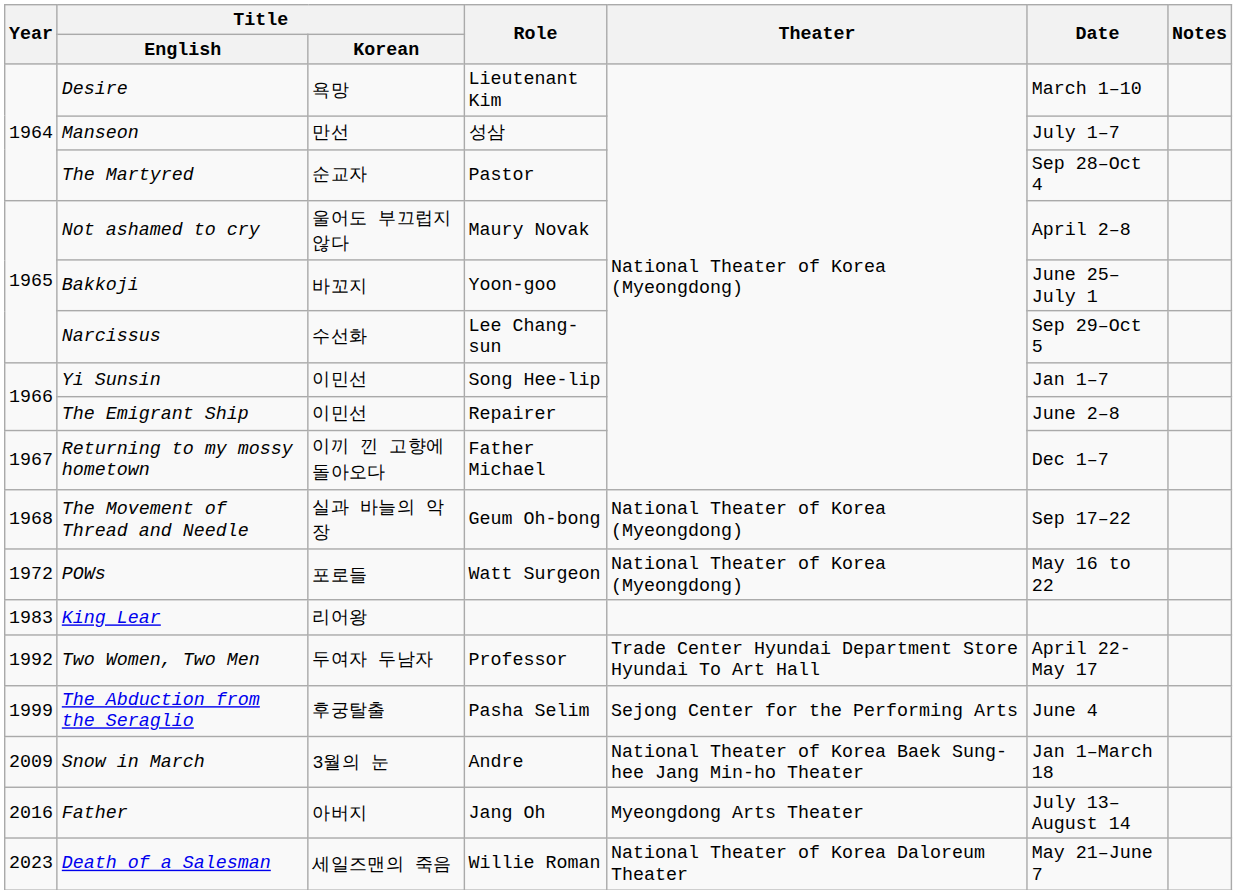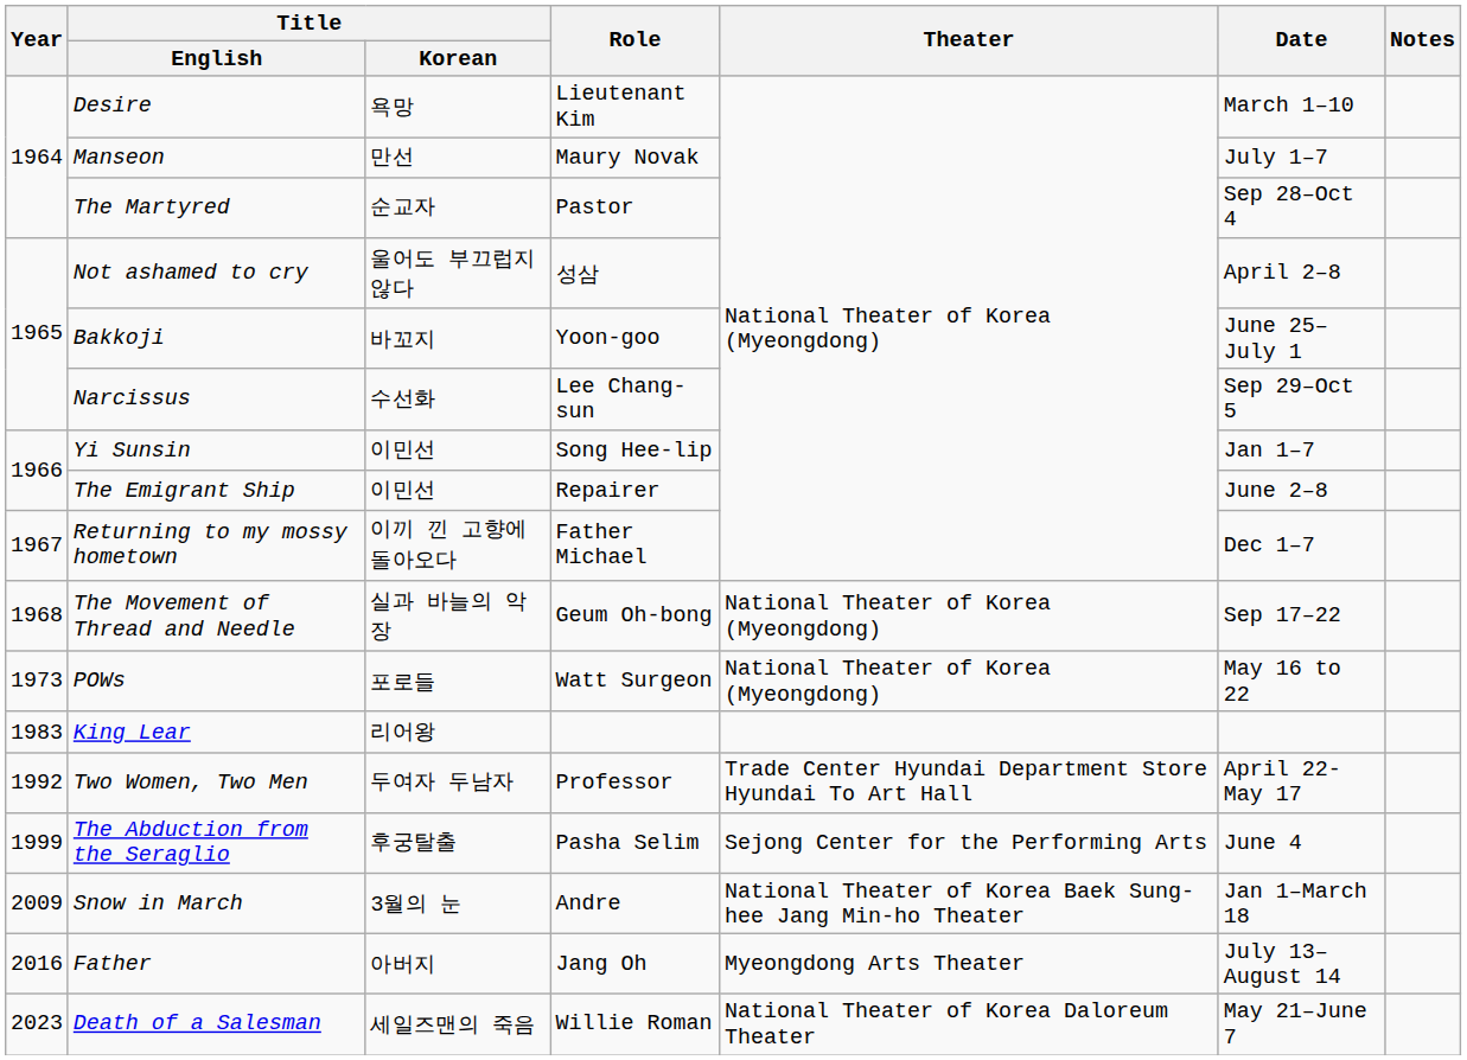 <table class="wikitable sortable plainrowheaders">
 <tr>
 <th rowspan="2" scope="col">Year</th>
 <th colspan="2" scope="col">Title</th>
 <th rowspan="2" scope="col">Role</th>
 <th rowspan="2" scope="col">Theater</th>
 <th rowspan="2" scope="col">Date</th>
 <th rowspan="2" scope="col">Notes</th>
 </tr>
 <tr>
 <th>English</th>
 <th>Korean</th>
 </tr>
 <tr>
 <td rowspan="3">1964</td>
 <td><em>Desire</em></td>
 <td>욕망</td>
 <td>Lieutenant Kim</td>
 <td rowspan="9">National Theater of Korea (Myeongdong)</td>
 <td>March 1–10</td>
 <td></td>
 </tr>
 <tr>
 <td><em>Manseon</em></td>
 <td>만선</td>
-<td>성삼</td>
+<td>Maury Novak</td>
 <td>July 1–7</td>
 <td></td>
 </tr>
 <tr>
 <td><em>The Martyred</em></td>
 <td>순교자</td>
 <td>Pastor</td>
 <td>Sep 28–Oct 4</td>
 <td></td>
 </tr>
 <tr>
 <td rowspan="3">1965</td>
 <td><em>Not ashamed to cry</em></td>
 <td>울어도 부끄럽지 않다</td>
-<td>Maury Novak</td>
+<td>성삼</td>
 <td>April 2–8</td>
 <td></td>
 </tr>
 <tr>
 <td><em>Bakkoji</em></td>
 <td>바꼬지</td>
 <td>Yoon-goo</td>
 <td>June 25–July 1</td>
 <td></td>
 </tr>
 <tr>
 <td><em>Narcissus</em></td>
 <td>수선화</td>
 <td>Lee Chang-sun</td>
 <td>Sep 29–Oct 5</td>
 <td></td>
 </tr>
 <tr>
 <td rowspan="2">1966</td>
 <td><em>Yi Sunsin</em></td>
 <td>이민선</td>
 <td>Song Hee-lip</td>
 <td>Jan 1–7</td>
 <td></td>
 </tr>
 <tr>
 <td><em>The Emigrant Ship</em></td>
 <td>이민선</td>
 <td>Repairer</td>
 <td>June 2–8</td>
 <td></td>
 </tr>
 <tr>
 <td>1967</td>
 <td><em>Returning to my mossy hometown</em></td>
 <td>이끼 낀 고향에 돌아오다</td>
 <td>Father Michael</td>
 <td>Dec 1–7</td>
 <td></td>
 </tr>
 <tr>
 <td>1968</td>
 <td><em>The Movement of Thread and Needle</em></td>
 <td>실과 바늘의 악장</td>
 <td>Geum Oh-bong</td>
 <td>National Theater of Korea (Myeongdong)</td>
 <td>Sep 17–22</td>
 <td></td>
 </tr>
 <tr>
-<td>1972</td>
+<td>1973</td>
 <td><em>POWs</em></td>
 <td>포로들</td>
 <td>Watt Surgeon</td>
 <td>National Theater of Korea (Myeongdong)</td>
 <td>May 16 to 22</td>
 <td></td>
 </tr>
 <tr>
 <td>1983</td>
 <td><em><a href='#'>King Lear</a></em></td>
 <td>리어왕</td>
 <td></td>
 <td></td>
 <td></td>
 <td></td>
 </tr>
 <tr>
 <td>1992</td>
 <td><em>Two Women, Two Men</em></td>
 <td>두여자 두남자</td>
 <td>Professor</td>
 <td>Trade Center Hyundai Department Store Hyundai To Art Hall</td>
 <td>April 22-May 17</td>
 <td></td>
 </tr>
 <tr>
 <td>1999</td>
 <td><em><a href='#'>The Abduction from the Seraglio</a></em></td>
 <td>후궁탈출</td>
 <td>Pasha Selim</td>
 <td>Sejong Center for the Performing Arts</td>
 <td>June 4</td>
 <td></td>
 </tr>
 <tr>
 <td>2009</td>
 <td><em>Snow in March</em></td>
 <td>3월의 눈</td>
 <td>Andre</td>
 <td>National Theater of Korea Baek Sung-hee Jang Min-ho Theater</td>
 <td>Jan 1–March 18</td>
 <td></td>
 </tr>
 <tr>
 <td>2016</td>
 <td><em>Father</em></td>
 <td>아버지</td>
 <td>Jang Oh</td>
 <td>Myeongdong Arts Theater</td>
 <td>July 13–August 14</td>
 <td></td>
 </tr>
 <tr>
 <td>2023</td>
 <td><em><a href='#'>Death of a Salesman</a></em></td>
 <td>세일즈맨의 죽음</td>
 <td>Willie Roman</td>
 <td>National Theater of Korea Daloreum Theater</td>
 <td>May 21–June 7</td>
 <td></td>
 </tr>
 </table>
